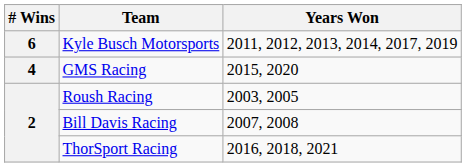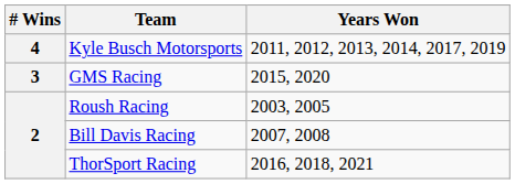 <table class="wikitable" style="font-size: 95%;">
 <tr>
 <th># Wins</th>
 <th>Team</th>
 <th>Years Won</th>
 </tr>
 <tr>
-<th>6</th>
+<th>4</th>
 <td><a href='#'>Kyle Busch Motorsports</a></td>
 <td>2011, 2012, 2013, 2014, 2017, 2019</td>
 </tr>
 <tr>
-<th>4</th>
+<th>3</th>
 <td><a href='#'>GMS Racing</a></td>
 <td>2015, 2020</td>
 </tr>
 <tr>
 <th rowspan="3">2</th>
 <td><a href='#'>Roush Racing</a></td>
 <td>2003, 2005</td>
 </tr>
 <tr>
 <td><a href='#'>Bill Davis Racing</a></td>
 <td>2007, 2008</td>
 </tr>
 <tr>
 <td><a href='#'>ThorSport Racing</a></td>
 <td>2016, 2018, 2021</td>
 </tr>
 </table>
